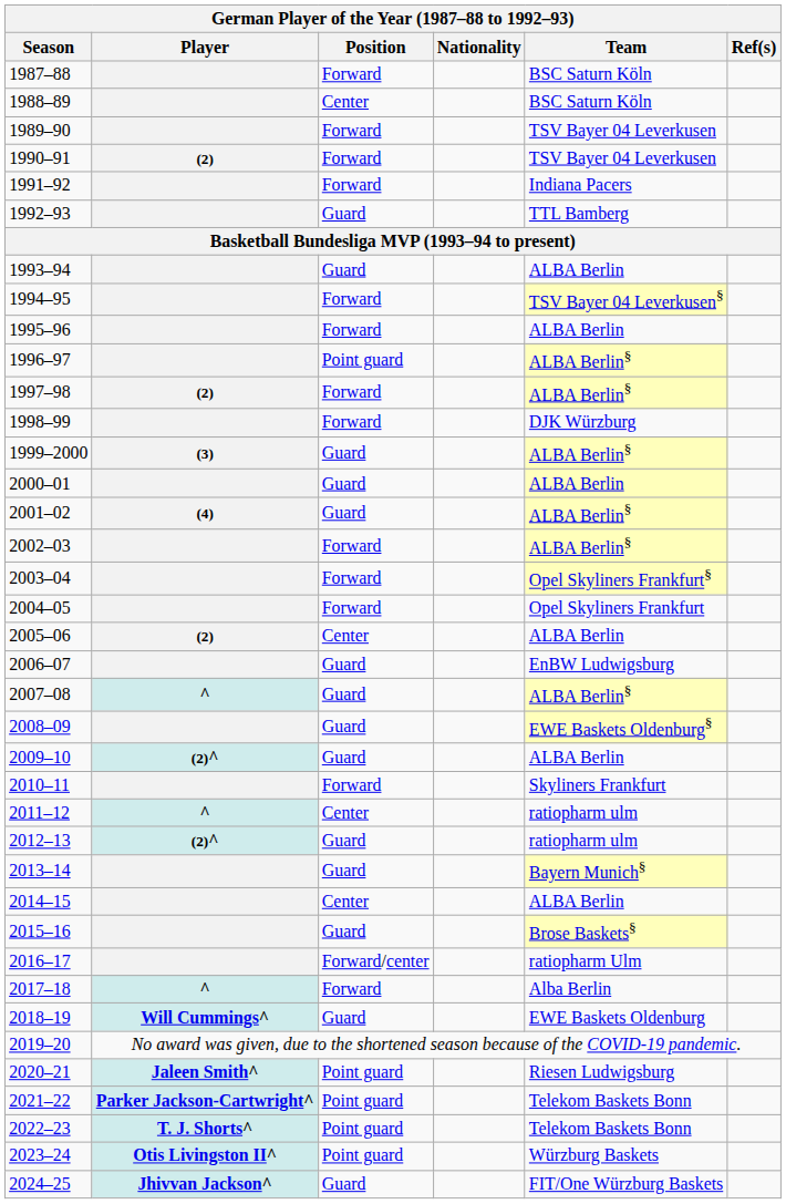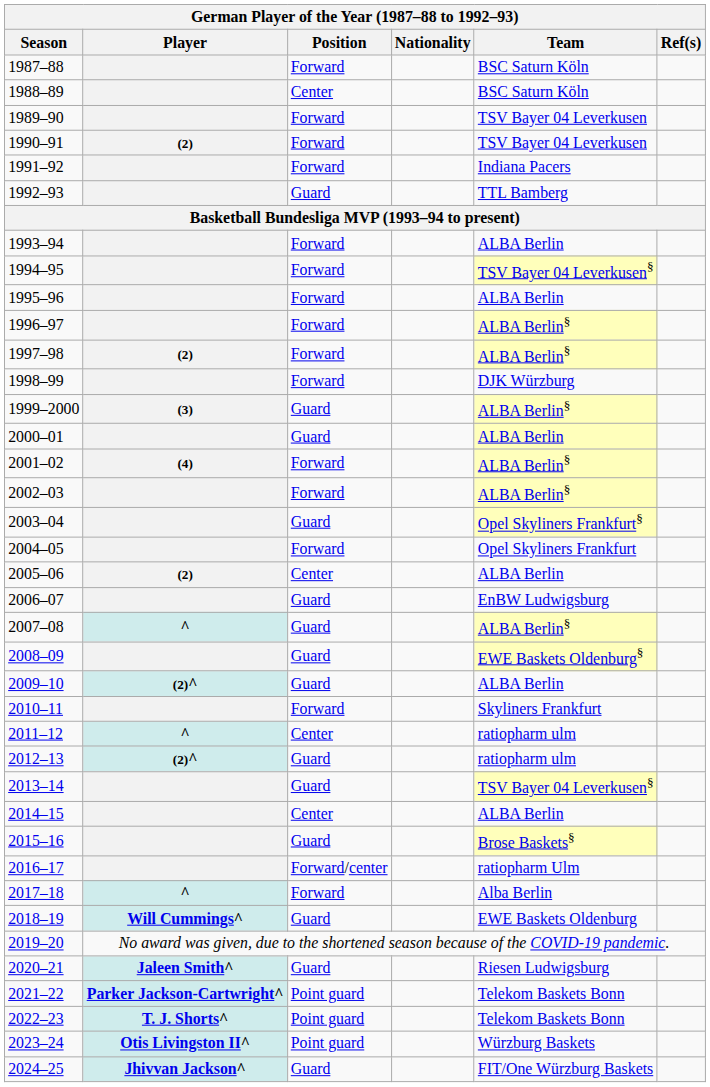 <table class="wikitable plainrowheaders sortable">
 <tr>
 <th colspan="6">German Player of the Year (1987–88 to 1992–93)</th>
 </tr>
 <tr>
 <th scope="col">Season</th>
 <th scope="col">Player</th>
 <th scope="col">Position</th>
 <th scope="col">Nationality</th>
 <th scope="col">Team</th>
 <th scope="col">Ref(s)</th>
 </tr>
 <tr>
 <td>1987–88</td>
 <th scope="row"></th>
 <td><a href='#'>Forward</a></td>
 <td></td>
 <td><a href='#'>BSC Saturn Köln</a></td>
 <td align=center></td>
 </tr>
 <tr>
 <td>1988–89</td>
 <th scope="row"></th>
 <td><a href='#'>Center</a></td>
 <td></td>
 <td><a href='#'>BSC Saturn Köln</a></td>
 <td align=center></td>
 </tr>
 <tr>
 <td>1989–90</td>
 <th scope="row"></th>
 <td><a href='#'>Forward</a></td>
 <td></td>
 <td><a href='#'>TSV Bayer 04 Leverkusen</a></td>
 <td align=center></td>
 </tr>
 <tr>
 <td>1990–91</td>
 <th scope="row"> <small>(2)</small></th>
 <td><a href='#'>Forward</a></td>
 <td></td>
 <td><a href='#'>TSV Bayer 04 Leverkusen</a></td>
 <td align=center></td>
 </tr>
 <tr>
 <td>1991–92</td>
 <th scope="row"></th>
 <td><a href='#'>Forward</a></td>
 <td></td>
 <td><a href='#'>Indiana Pacers</a></td>
 <td align=center></td>
 </tr>
 <tr>
 <td>1992–93</td>
 <th scope="row"></th>
 <td><a href='#'>Guard</a></td>
 <td></td>
 <td><a href='#'>TTL Bamberg</a></td>
 <td align=center></td>
 </tr>
 <tr>
 <th colspan="6">Basketball Bundesliga MVP (1993–94 to present)</th>
 </tr>
 <tr>
 <td>1993–94</td>
 <th scope="row"></th>
-<td><a href='#'>Guard</a></td>
+<td><a href='#'>Forward</a></td>
 <td></td>
 <td><a href='#'>ALBA Berlin</a></td>
 <td align=center></td>
 </tr>
 <tr>
 <td>1994–95</td>
 <th scope="row"></th>
 <td><a href='#'>Forward</a></td>
 <td></td>
 <td style="background:#ffb"><a href='#'>TSV Bayer 04 Leverkusen</a><sup>§</sup></td>
 <td align=center></td>
 </tr>
 <tr>
 <td>1995–96</td>
 <th scope="row"></th>
 <td><a href='#'>Forward</a></td>
 <td></td>
 <td><a href='#'>ALBA Berlin</a></td>
 <td align=center></td>
 </tr>
 <tr>
 <td>1996–97</td>
 <th scope="row"></th>
-<td><a href='#'>Point guard</a></td>
+<td><a href='#'>Forward</a></td>
 <td></td>
 <td style="background:#ffb"><a href='#'>ALBA Berlin</a><sup>§</sup></td>
 <td align=center></td>
 </tr>
 <tr>
 <td>1997–98</td>
 <th scope="row"> <small>(2)</small></th>
 <td><a href='#'>Forward</a></td>
 <td></td>
 <td style="background:#ffb"><a href='#'>ALBA Berlin</a><sup>§</sup></td>
 <td align=center></td>
 </tr>
 <tr>
 <td>1998–99</td>
 <th scope="row"> <small></small></th>
 <td><a href='#'>Forward</a></td>
 <td></td>
 <td><a href='#'>DJK Würzburg</a></td>
 <td align=center></td>
 </tr>
 <tr>
 <td>1999–2000</td>
 <th scope="row"> <small>(3)</small></th>
 <td><a href='#'>Guard</a></td>
 <td></td>
 <td style="background:#ffb"><a href='#'>ALBA Berlin</a><sup>§</sup></td>
 <td align=center></td>
 </tr>
 <tr>
 <td>2000–01</td>
 <th scope="row"></th>
 <td><a href='#'>Guard</a></td>
 <td></td>
 <td style="background:#ffb"><a href='#'>ALBA Berlin</a></td>
 <td align=center></td>
 </tr>
 <tr>
 <td>2001–02</td>
 <th scope="row"> <small>(4)</small></th>
-<td><a href='#'>Guard</a></td>
+<td><a href='#'>Forward</a></td>
 <td></td>
 <td style="background:#ffb"><a href='#'>ALBA Berlin</a><sup>§</sup></td>
 <td align=center></td>
 </tr>
 <tr>
 <td>2002–03</td>
 <th scope="row"></th>
 <td><a href='#'>Forward</a></td>
 <td></td>
 <td style="background:#ffb"><a href='#'>ALBA Berlin</a><sup>§</sup></td>
 <td align=center></td>
 </tr>
 <tr>
 <td>2003–04</td>
 <th scope="row"></th>
-<td><a href='#'>Forward</a></td>
+<td><a href='#'>Guard</a></td>
 <td></td>
 <td style="background:#ffb"><a href='#'>Opel Skyliners Frankfurt</a><sup>§</sup></td>
 <td align=center></td>
 </tr>
 <tr>
 <td>2004–05</td>
 <th scope="row"></th>
 <td><a href='#'>Forward</a></td>
 <td></td>
 <td><a href='#'>Opel Skyliners Frankfurt</a></td>
 <td align=center></td>
 </tr>
 <tr>
 <td>2005–06</td>
 <th scope="row"> <small>(2)</small></th>
 <td><a href='#'>Center</a></td>
 <td></td>
 <td><a href='#'>ALBA Berlin</a></td>
 <td align=center></td>
 </tr>
 <tr>
 <td>2006–07</td>
 <th scope="row"></th>
 <td><a href='#'>Guard</a></td>
 <td></td>
 <td><a href='#'>EnBW Ludwigsburg</a></td>
 <td align=center></td>
 </tr>
 <tr>
 <td>2007–08</td>
 <th scope="row" style="background-color:#CFECEC;">^</th>
 <td><a href='#'>Guard</a></td>
 <td></td>
 <td style="background:#ffb"><a href='#'>ALBA Berlin</a><sup>§</sup></td>
 <td align=center></td>
 </tr>
 <tr>
 <td><a href='#'>2008–09</a></td>
 <th scope="row"></th>
 <td><a href='#'>Guard</a></td>
 <td></td>
 <td style="background:#ffb"><a href='#'>EWE Baskets Oldenburg</a><sup>§</sup></td>
 <td align=center></td>
 </tr>
 <tr>
 <td><a href='#'>2009–10</a></td>
 <th scope="row" style="background-color:#CFECEC;"> <small>(2)</small>^</th>
 <td><a href='#'>Guard</a></td>
 <td></td>
 <td><a href='#'>ALBA Berlin</a></td>
 <td align=center></td>
 </tr>
 <tr>
 <td><a href='#'>2010–11</a></td>
 <th scope="row"></th>
 <td><a href='#'>Forward</a></td>
 <td></td>
 <td><a href='#'>Skyliners Frankfurt</a></td>
 <td align=center></td>
 </tr>
 <tr>
 <td><a href='#'>2011–12</a></td>
 <th scope="row" style="background-color:#CFECEC;">^</th>
 <td><a href='#'>Center</a></td>
 <td></td>
 <td><a href='#'>ratiopharm ulm</a></td>
 <td align=center></td>
 </tr>
 <tr>
 <td><a href='#'>2012–13</a></td>
 <th scope="row" style="background-color:#CFECEC;"> <small>(2)</small>^</th>
 <td><a href='#'>Guard</a></td>
 <td></td>
 <td><a href='#'>ratiopharm ulm</a></td>
 <td align=center></td>
 </tr>
 <tr>
 <td><a href='#'>2013–14</a></td>
 <th scope="row"></th>
 <td><a href='#'>Guard</a></td>
 <td></td>
-<td style="background:#ffb"><a href='#'>Bayern Munich</a><sup>§</sup></td>
+<td style="background:#ffb"><a href='#'>TSV Bayer 04 Leverkusen</a><sup>§</sup></td>
 <td align=center></td>
 </tr>
 <tr>
 <td><a href='#'>2014–15</a></td>
 <th scope="row"></th>
 <td><a href='#'>Center</a></td>
 <td></td>
 <td><a href='#'>ALBA Berlin</a></td>
 <td align=center></td>
 </tr>
 <tr>
 <td><a href='#'>2015–16</a></td>
 <th scope="row"></th>
 <td><a href='#'>Guard</a></td>
 <td></td>
 <td style="background:#ffb"><a href='#'>Brose Baskets</a><sup>§</sup></td>
 <td align=center></td>
 </tr>
 <tr>
 <td><a href='#'>2016–17</a></td>
 <th scope="row"></th>
 <td><a href='#'>Forward</a>/<a href='#'>center</a></td>
 <td></td>
 <td><a href='#'>ratiopharm Ulm</a></td>
 <td align=center></td>
 </tr>
 <tr>
 <td><a href='#'>2017–18</a></td>
 <th scope="row" style="background-color:#CFECEC;">^</th>
 <td><a href='#'>Forward</a></td>
 <td></td>
 <td><a href='#'>Alba Berlin</a></td>
 <td align=center></td>
 </tr>
 <tr>
 <td><a href='#'>2018–19</a></td>
 <th scope="row" style="background-color:#CFECEC;"><a href='#'>Will Cummings</a>^</th>
 <td><a href='#'>Guard</a></td>
 <td></td>
 <td><a href='#'>EWE Baskets Oldenburg</a></td>
 <td align=center></td>
 </tr>
 <tr>
 <td><a href='#'>2019–20</a></td>
 <td colspan=5 align=center><em>No award was given, due to the shortened season because of the <a href='#'>COVID-19 pandemic</a>.</em></td>
 </tr>
 <tr>
 <td><a href='#'>2020–21</a></td>
 <th scope="row" style="background-color:#CFECEC;"><a href='#'>Jaleen Smith</a>^</th>
-<td><a href='#'>Point guard</a></td>
+<td><a href='#'>Guard</a></td>
 <td></td>
 <td><a href='#'>Riesen Ludwigsburg</a></td>
 <td align=center></td>
 </tr>
 <tr>
 <td><a href='#'>2021–22</a></td>
 <th scope="row" style="background-color:#CFECEC;"><a href='#'>Parker Jackson-Cartwright</a>^</th>
 <td><a href='#'>Point guard</a></td>
 <td></td>
 <td><a href='#'>Telekom Baskets Bonn</a></td>
 <td align=center></td>
 </tr>
 <tr>
 <td><a href='#'>2022–23</a></td>
 <th scope="row" style="background-color:#CFECEC;"><a href='#'>T. J. Shorts</a>^</th>
 <td><a href='#'>Point guard</a></td>
 <td></td>
 <td><a href='#'>Telekom Baskets Bonn</a></td>
 <td align=center></td>
 </tr>
 <tr>
 <td><a href='#'>2023–24</a></td>
 <th scope="row" style="background-color:#CFECEC;"><a href='#'>Otis Livingston II</a>^</th>
 <td><a href='#'>Point guard</a></td>
 <td></td>
 <td><a href='#'>Würzburg Baskets</a></td>
 <td align=center></td>
 </tr>
 <tr>
 <td><a href='#'>2024–25</a></td>
 <th scope="row" style="background-color:#CFECEC;"><a href='#'>Jhivvan Jackson</a>^</th>
 <td><a href='#'>Guard</a></td>
 <td></td>
 <td><a href='#'>FIT/One Würzburg Baskets</a></td>
 <td align=center></td>
 </tr>
 </table>
